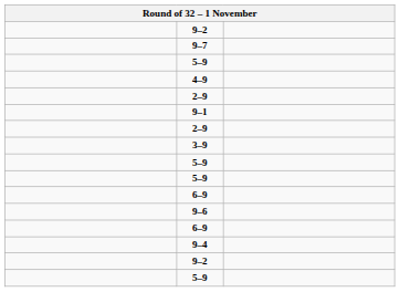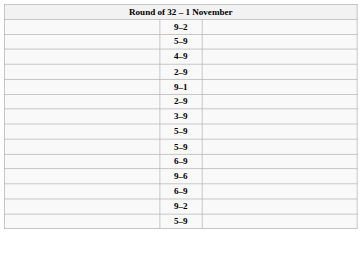 <table class="wikitable" style="text-align: center; font-size:90% ">
 <tr>
 <th colspan=3>Round of 32 – 1 November</th>
 </tr>
 <tr>
 <td align=left width="240"><strong></strong></td>
 <td align=center width="60"><strong>9–2</strong></td>
 <td align=left width="240"></td>
-</tr>
-<tr>
-<td align=left><strong></strong></td>
-<td align=center><strong>9–7</strong></td>
-<td align=left></td>
 </tr>
 <tr>
 <td align=left></td>
 <td align=center><strong>5–9</strong></td>
 <td align=left><strong></strong></td>
 </tr>
 <tr>
 <td align=left></td>
 <td align=center><strong>4–9</strong></td>
 <td align=left><strong></strong></td>
 </tr>
 <tr>
 <td align=left></td>
 <td align=center><strong>2–9</strong></td>
 <td align=left><strong></strong></td>
 </tr>
 <tr>
 <td align=left><strong></strong></td>
 <td align=center><strong>9–1</strong></td>
 <td align=left></td>
 </tr>
 <tr>
 <td align=left></td>
 <td align=center><strong>2–9</strong></td>
 <td align=left><strong></strong></td>
 </tr>
 <tr>
 <td align=left></td>
 <td align=center><strong>3–9</strong></td>
 <td align=left><strong></strong></td>
 </tr>
 <tr>
 <td align=left></td>
 <td align=center><strong>5–9</strong></td>
 <td align=left><strong></strong></td>
 </tr>
 <tr>
 <td align=left></td>
 <td align=center><strong>5–9</strong></td>
 <td align=left><strong></strong></td>
 </tr>
 <tr>
 <td align=left></td>
 <td align=center><strong>6–9</strong></td>
 <td align=left><strong></strong></td>
 </tr>
 <tr>
 <td align=left><strong></strong></td>
 <td align=center><strong>9–6</strong></td>
 <td align=left></td>
 </tr>
 <tr>
 <td align=left></td>
 <td align=center><strong>6–9</strong></td>
 <td align=left><strong></strong></td>
 </tr>
 <tr>
 <td align=left><strong></strong></td>
-<td align=center><strong>9–4</strong></td>
-<td align=left></td>
-</tr>
-<tr>
-<td align=left><strong></strong></td>
 <td align=center><strong>9–2</strong></td>
 <td align=left></td>
 </tr>
 <tr>
 <td align=left></td>
 <td align=center><strong>5–9</strong></td>
 <td align=left><strong></strong></td>
 </tr>
 </table>
